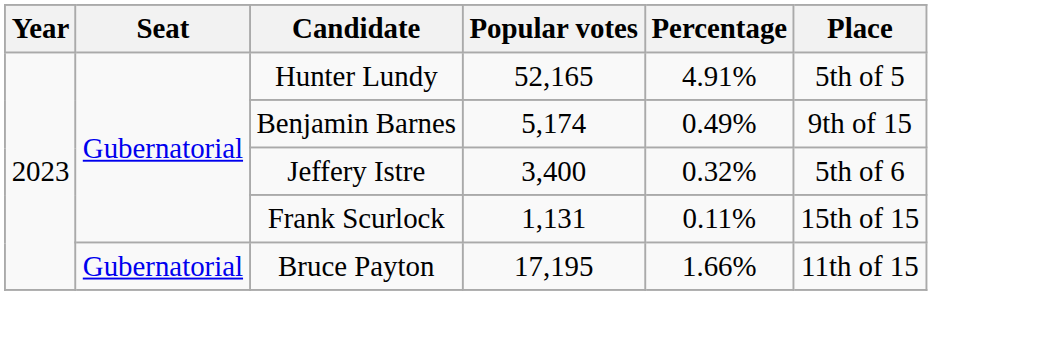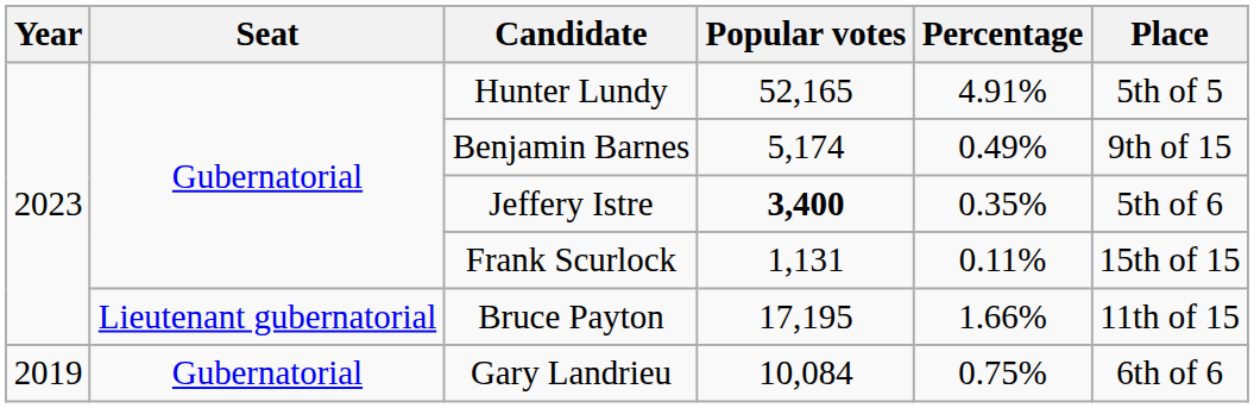 <table class="wikitable  mw-collapsible mw-collapsed" style="text-align:center; font-size:95%">
 <tr>
 <th>Year</th>
 <th>Seat</th>
 <th>Candidate</th>
 <th>Popular votes</th>
 <th>Percentage</th>
 <th>Place</th>
 </tr>
 <tr>
 <td rowspan=5>2023</td>
 <td rowspan=4><a href='#'>Gubernatorial</a></td>
 <td>Hunter Lundy</td>
 <td>52,165</td>
 <td>4.91%</td>
 <td>5th of 5</td>
 </tr>
 <tr>
 <td>Benjamin Barnes</td>
 <td>5,174</td>
 <td>0.49%</td>
 <td>9th of 15</td>
 </tr>
 <tr>
 <td>Jeffery Istre</td>
-<td>3,400</td>
-<td>0.32%</td>
+<td><strong>3,400</strong></td>
+<td>0.35%</td>
 <td>5th of 6</td>
 </tr>
 <tr>
 <td>Frank Scurlock</td>
 <td>1,131</td>
 <td>0.11%</td>
 <td>15th of 15</td>
 </tr>
 <tr>
-<td><a href='#'>Gubernatorial</a></td>
+<td><a href='#'>Lieutenant gubernatorial</a></td>
 <td>Bruce Payton</td>
 <td>17,195</td>
 <td>1.66%</td>
 <td>11th of 15</td>
 </tr>
+<tr>
+<td>2019</td>
+<td><a href='#'>Gubernatorial</a></td>
+<td>Gary Landrieu</td>
+<td>10,084</td>
+<td>0.75%</td>
+<td>6th of 6</td>
+</tr>
 </table>
